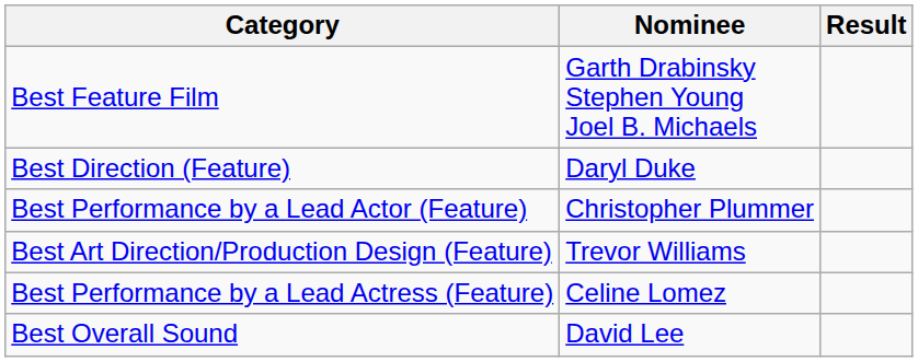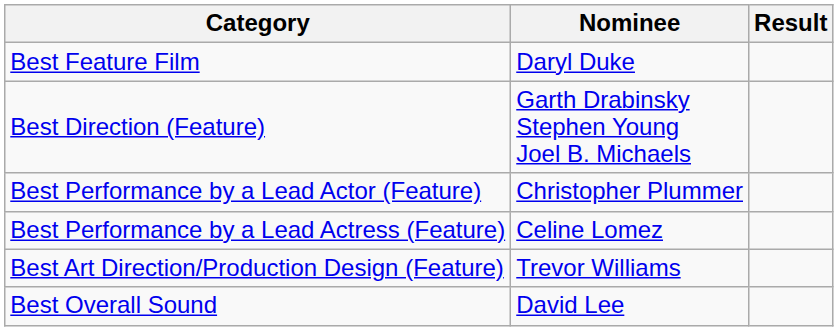 <table class="wikitable plainrowheaders sortable">
 <tr>
 <th>Category</th>
 <th>Nominee</th>
 <th>Result</th>
 </tr>
 <tr>
 <td><a href='#'>Best Feature Film</a></td>
-<td><a href='#'>Garth Drabinsky</a><br><a href='#'>Stephen Young</a><br><a href='#'>Joel B. Michaels</a></td>
+<td><a href='#'>Daryl Duke</a></td>
 <td></td>
 </tr>
 <tr>
 <td><a href='#'>Best Direction (Feature)</a></td>
-<td><a href='#'>Daryl Duke</a></td>
+<td><a href='#'>Garth Drabinsky</a><br><a href='#'>Stephen Young</a><br><a href='#'>Joel B. Michaels</a></td>
 <td></td>
 </tr>
 <tr>
 <td><a href='#'>Best Performance by a Lead Actor (Feature)</a></td>
 <td><a href='#'>Christopher Plummer</a></td>
 <td></td>
 </tr>
 <tr>
-<td><a href='#'>Best Art Direction/Production Design (Feature)</a></td>
-<td><a href='#'>Trevor Williams</a></td>
+<td><a href='#'>Best Performance by a Lead Actress (Feature)</a></td>
+<td><a href='#'>Celine Lomez</a></td>
 <td></td>
 </tr>
 <tr>
-<td><a href='#'>Best Performance by a Lead Actress (Feature)</a></td>
-<td><a href='#'>Celine Lomez</a></td>
+<td><a href='#'>Best Art Direction/Production Design (Feature)</a></td>
+<td><a href='#'>Trevor Williams</a></td>
 <td></td>
 </tr>
 <tr>
 <td><a href='#'>Best Overall Sound</a></td>
 <td><a href='#'>David Lee</a></td>
 <td></td>
 </tr>
 </table>
